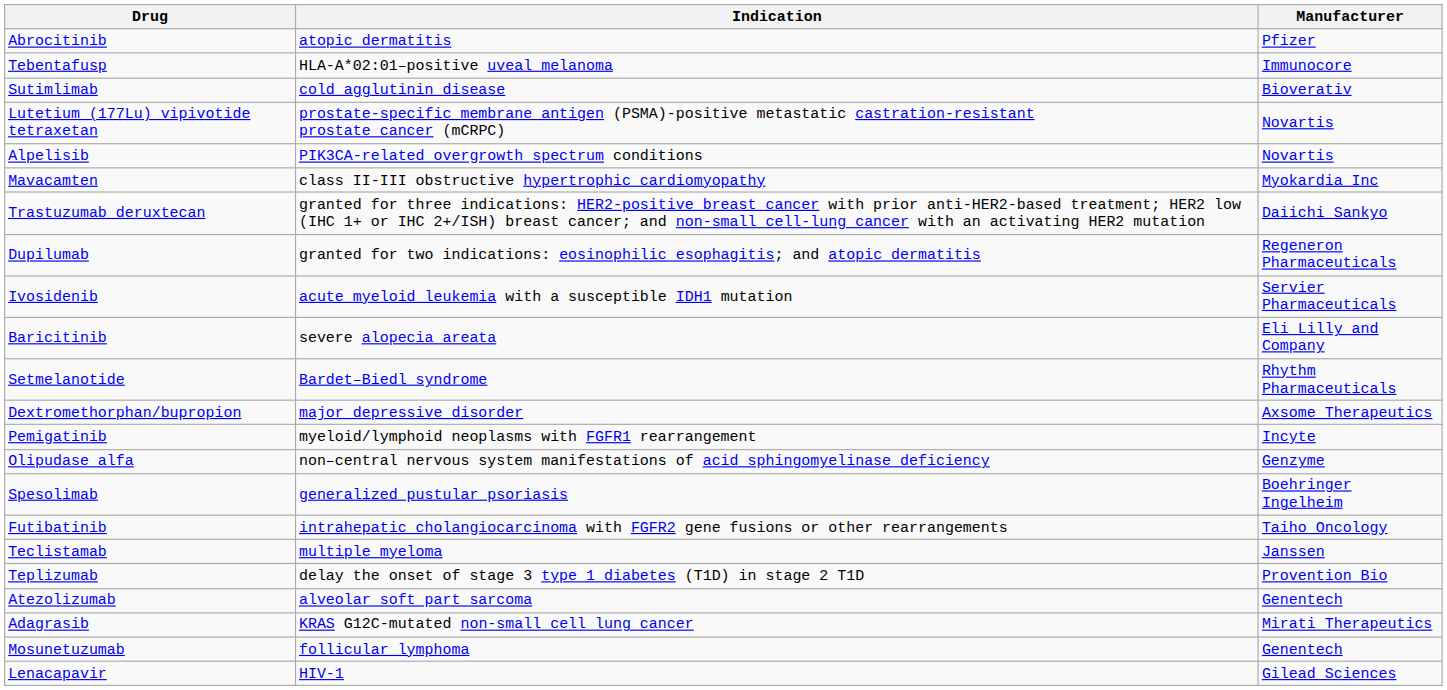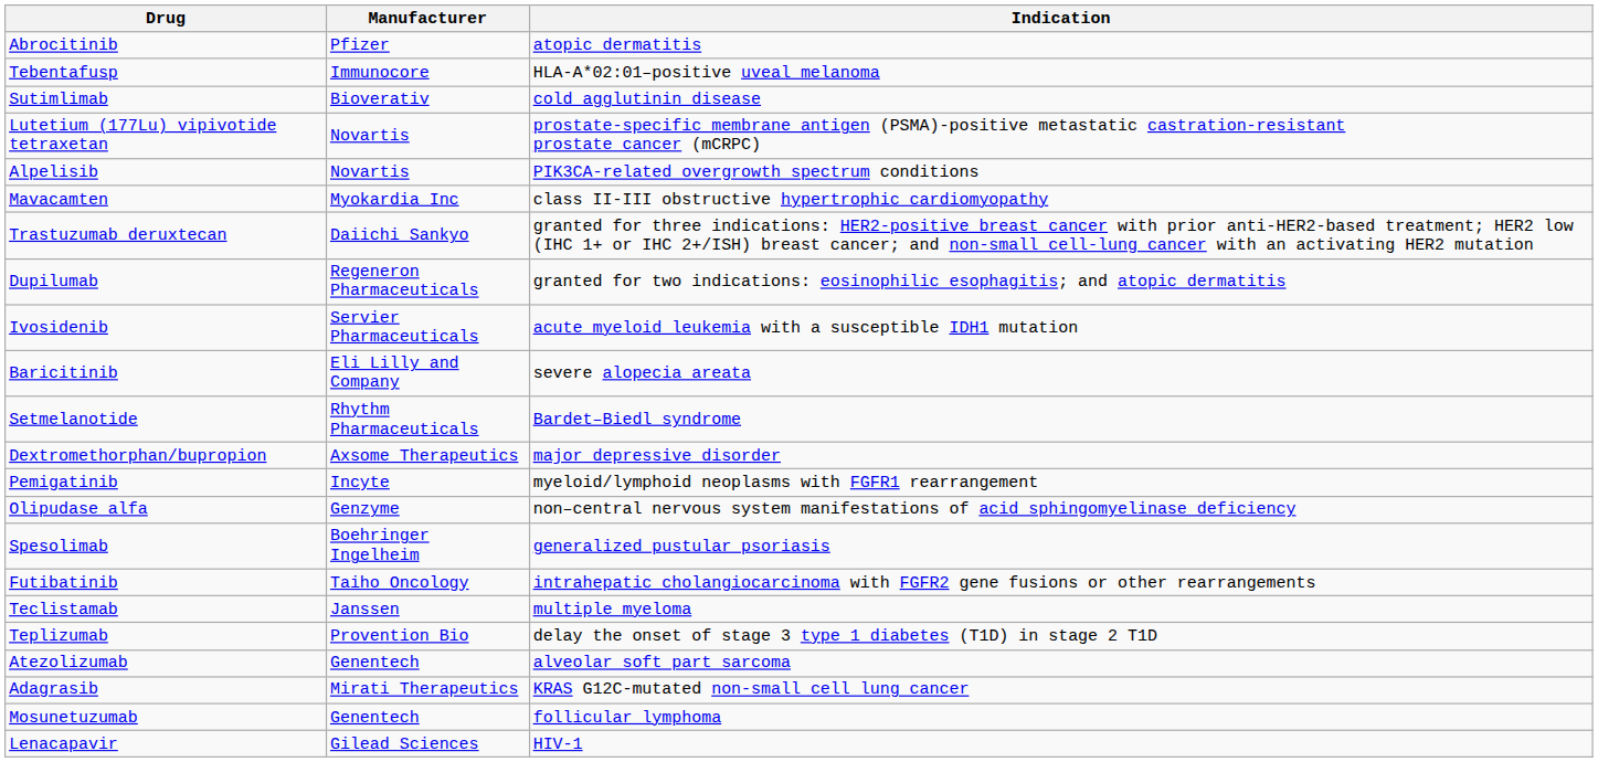 <table class="sortable wikitable">
 <tr>
 <th>Drug</th>
+<th>Manufacturer</th>
 <th>Indication</th>
-<th>Manufacturer</th>
 </tr>
 <tr>
 <td><a href='#'>Abrocitinib</a></td>
+<td><a href='#'>Pfizer</a></td>
 <td><a href='#'>atopic dermatitis</a></td>
-<td><a href='#'>Pfizer</a></td>
 </tr>
 <tr>
 <td><a href='#'>Tebentafusp</a></td>
+<td><a href='#'>Immunocore</a></td>
 <td>HLA-A*02:01–positive <a href='#'>uveal melanoma</a></td>
-<td><a href='#'>Immunocore</a></td>
 </tr>
 <tr>
 <td><a href='#'>Sutimlimab</a></td>
+<td><a href='#'>Bioverativ</a></td>
 <td><a href='#'>cold agglutinin disease</a></td>
-<td><a href='#'>Bioverativ</a></td>
 </tr>
 <tr>
 <td><a href='#'>Lutetium (177Lu) vipivotide tetraxetan</a></td>
+<td><a href='#'>Novartis</a></td>
 <td><a href='#'>prostate-specific membrane antigen</a> (PSMA)-positive metastatic <a href='#'>castration-resistant</a><br><a href='#'>prostate cancer</a> (mCRPC)</td>
-<td><a href='#'>Novartis</a></td>
 </tr>
 <tr>
 <td><a href='#'>Alpelisib</a></td>
+<td><a href='#'>Novartis</a></td>
 <td><a href='#'>PIK3CA-related overgrowth spectrum</a> conditions</td>
-<td><a href='#'>Novartis</a></td>
 </tr>
 <tr>
 <td><a href='#'>Mavacamten</a></td>
+<td><a href='#'>Myokardia Inc</a></td>
 <td>class II-III obstructive <a href='#'>hypertrophic cardiomyopathy</a></td>
-<td><a href='#'>Myokardia Inc</a></td>
 </tr>
 <tr>
 <td><a href='#'>Trastuzumab deruxtecan</a></td>
+<td><a href='#'>Daiichi Sankyo</a></td>
 <td>granted for three indications: <a href='#'>HER2-positive breast cancer</a> with prior anti-HER2-based treatment; HER2 low (IHC 1+ or IHC 2+/ISH) breast cancer; and <a href='#'>non-small cell-lung cancer</a> with an activating HER2 mutation</td>
-<td><a href='#'>Daiichi Sankyo</a></td>
 </tr>
 <tr>
 <td><a href='#'>Dupilumab</a></td>
+<td><a href='#'>Regeneron Pharmaceuticals</a></td>
 <td>granted for two indications: <a href='#'>eosinophilic esophagitis</a>; and <a href='#'>atopic dermatitis</a></td>
-<td><a href='#'>Regeneron Pharmaceuticals</a></td>
 </tr>
 <tr>
 <td><a href='#'>Ivosidenib</a></td>
+<td><a href='#'>Servier Pharmaceuticals</a></td>
 <td><a href='#'>acute myeloid leukemia</a> with a susceptible <a href='#'>IDH1</a> mutation</td>
-<td><a href='#'>Servier Pharmaceuticals</a></td>
 </tr>
 <tr>
 <td><a href='#'>Baricitinib</a></td>
+<td><a href='#'>Eli Lilly and Company</a></td>
 <td>severe <a href='#'>alopecia areata</a></td>
-<td><a href='#'>Eli Lilly and Company</a></td>
 </tr>
 <tr>
 <td><a href='#'>Setmelanotide</a></td>
+<td><a href='#'>Rhythm Pharmaceuticals</a></td>
 <td><a href='#'>Bardet–Biedl syndrome</a></td>
-<td><a href='#'>Rhythm Pharmaceuticals</a></td>
 </tr>
 <tr>
 <td><a href='#'>Dextromethorphan/bupropion</a></td>
+<td><a href='#'>Axsome Therapeutics</a></td>
 <td><a href='#'>major depressive disorder</a></td>
-<td><a href='#'>Axsome Therapeutics</a></td>
 </tr>
 <tr>
 <td><a href='#'>Pemigatinib</a></td>
+<td><a href='#'>Incyte</a></td>
 <td>myeloid/lymphoid neoplasms with <a href='#'>FGFR1</a> rearrangement</td>
-<td><a href='#'>Incyte</a></td>
 </tr>
 <tr>
 <td><a href='#'>Olipudase alfa</a></td>
+<td><a href='#'>Genzyme</a></td>
 <td>non–central nervous system manifestations of <a href='#'>acid sphingomyelinase deficiency</a></td>
-<td><a href='#'>Genzyme</a></td>
 </tr>
 <tr>
 <td><a href='#'>Spesolimab</a></td>
+<td><a href='#'>Boehringer Ingelheim</a></td>
 <td><a href='#'>generalized pustular psoriasis</a></td>
-<td><a href='#'>Boehringer Ingelheim</a></td>
 </tr>
 <tr>
 <td><a href='#'>Futibatinib</a></td>
+<td><a href='#'>Taiho Oncology</a></td>
 <td><a href='#'>intrahepatic cholangiocarcinoma</a> with <a href='#'>FGFR2</a> gene fusions or other rearrangements</td>
-<td><a href='#'>Taiho Oncology</a></td>
 </tr>
 <tr>
 <td><a href='#'>Teclistamab</a></td>
+<td><a href='#'>Janssen</a></td>
 <td><a href='#'>multiple myeloma</a></td>
-<td><a href='#'>Janssen</a></td>
 </tr>
 <tr>
 <td><a href='#'>Teplizumab</a></td>
+<td><a href='#'>Provention Bio</a></td>
 <td>delay the onset of stage 3 <a href='#'>type 1 diabetes</a> (T1D) in stage 2 T1D</td>
-<td><a href='#'>Provention Bio</a></td>
 </tr>
 <tr>
 <td><a href='#'>Atezolizumab</a></td>
+<td><a href='#'>Genentech</a></td>
 <td><a href='#'>alveolar soft part sarcoma</a></td>
-<td><a href='#'>Genentech</a></td>
 </tr>
 <tr>
 <td><a href='#'>Adagrasib</a></td>
+<td><a href='#'>Mirati Therapeutics</a></td>
 <td><a href='#'>KRAS</a> G12C-mutated <a href='#'>non-small cell lung cancer</a></td>
-<td><a href='#'>Mirati Therapeutics</a></td>
 </tr>
 <tr>
 <td><a href='#'>Mosunetuzumab</a></td>
+<td><a href='#'>Genentech</a></td>
 <td><a href='#'>follicular lymphoma</a></td>
-<td><a href='#'>Genentech</a></td>
 </tr>
 <tr>
 <td><a href='#'>Lenacapavir</a></td>
+<td><a href='#'>Gilead Sciences</a></td>
 <td><a href='#'>HIV-1</a></td>
-<td><a href='#'>Gilead Sciences</a></td>
 </tr>
 </table>
